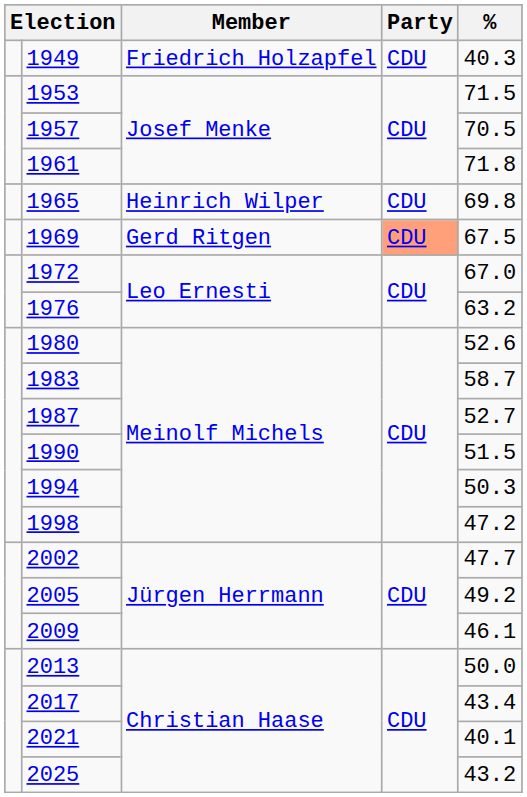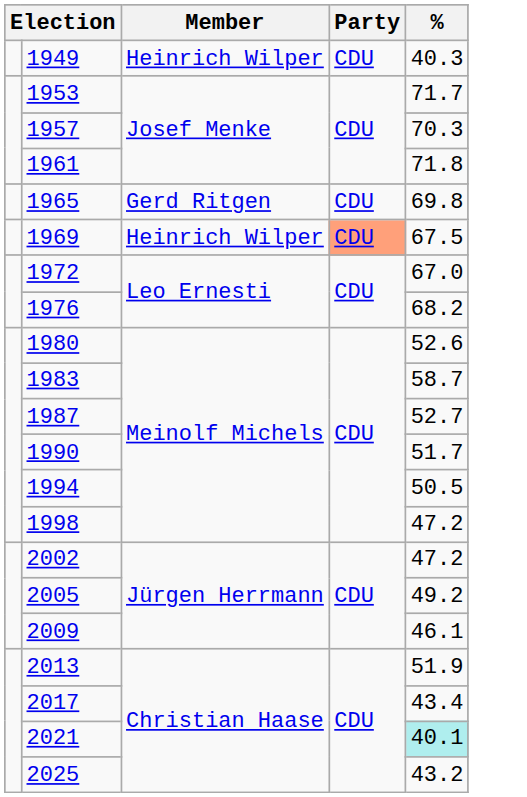 <table class=wikitable>
 <tr>
 <th colspan=2>Election</th>
 <th>Member</th>
 <th>Party</th>
 <th>%</th>
 </tr>
 <tr>
 <td bgcolor=></td>
 <td><a href='#'>1949</a></td>
-<td><a href='#'>Friedrich Holzapfel</a></td>
+<td><a href='#'>Heinrich Wilper</a></td>
 <td><a href='#'>CDU</a></td>
 <td align=right>40.3</td>
 </tr>
 <tr>
 <td rowspan=3 bgcolor=></td>
 <td><a href='#'>1953</a></td>
 <td rowspan=3><a href='#'>Josef Menke</a></td>
 <td rowspan=3><a href='#'>CDU</a></td>
-<td align=right>71.5</td>
+<td align=right>71.7</td>
 </tr>
 <tr>
 <td><a href='#'>1957</a></td>
-<td align=right>70.5</td>
+<td align=right>70.3</td>
 </tr>
 <tr>
 <td><a href='#'>1961</a></td>
 <td align=right>71.8</td>
 </tr>
 <tr>
 <td bgcolor=></td>
 <td><a href='#'>1965</a></td>
-<td><a href='#'>Heinrich Wilper</a></td>
+<td><a href='#'>Gerd Ritgen</a></td>
 <td><a href='#'>CDU</a></td>
 <td align=right>69.8</td>
 </tr>
 <tr>
 <td bgcolor=></td>
 <td><a href='#'>1969</a></td>
-<td><a href='#'>Gerd Ritgen</a></td>
+<td><a href='#'>Heinrich Wilper</a></td>
 <td style="background: lightsalmon;"><a href='#'>CDU</a></td>
 <td align=right>67.5</td>
 </tr>
 <tr>
 <td rowspan=2 bgcolor=></td>
 <td><a href='#'>1972</a></td>
 <td rowspan=2><a href='#'>Leo Ernesti</a></td>
 <td rowspan=2><a href='#'>CDU</a></td>
 <td align=right>67.0</td>
 </tr>
 <tr>
 <td><a href='#'>1976</a></td>
-<td align=right>63.2</td>
+<td align=right>68.2</td>
 </tr>
 <tr>
 <td rowspan=6 bgcolor=></td>
 <td><a href='#'>1980</a></td>
 <td rowspan=6><a href='#'>Meinolf Michels</a></td>
 <td rowspan=6><a href='#'>CDU</a></td>
 <td align=right>52.6</td>
 </tr>
 <tr>
 <td><a href='#'>1983</a></td>
 <td align=right>58.7</td>
 </tr>
 <tr>
 <td><a href='#'>1987</a></td>
 <td align=right>52.7</td>
 </tr>
 <tr>
 <td><a href='#'>1990</a></td>
-<td align=right>51.5</td>
+<td align=right>51.7</td>
 </tr>
 <tr>
 <td><a href='#'>1994</a></td>
-<td align=right>50.3</td>
+<td align=right>50.5</td>
 </tr>
 <tr>
 <td><a href='#'>1998</a></td>
 <td align=right>47.2</td>
 </tr>
 <tr>
 <td rowspan=3 bgcolor=></td>
 <td><a href='#'>2002</a></td>
 <td rowspan=3><a href='#'>Jürgen Herrmann</a></td>
 <td rowspan=3><a href='#'>CDU</a></td>
-<td align=right>47.7</td>
+<td align=right>47.2</td>
 </tr>
 <tr>
 <td><a href='#'>2005</a></td>
 <td align=right>49.2</td>
 </tr>
 <tr>
 <td><a href='#'>2009</a></td>
 <td align=right>46.1</td>
 </tr>
 <tr>
 <td rowspan=4 bgcolor=></td>
 <td><a href='#'>2013</a></td>
 <td rowspan=4><a href='#'>Christian Haase</a></td>
 <td rowspan=4><a href='#'>CDU</a></td>
-<td align=right>50.0</td>
+<td align=right>51.9</td>
 </tr>
 <tr>
 <td><a href='#'>2017</a></td>
 <td align=right>43.4</td>
 </tr>
 <tr>
 <td><a href='#'>2021</a></td>
-<td align=right>40.1</td>
+<td align=right style="background: paleturquoise;">40.1</td>
 </tr>
 <tr>
 <td><a href='#'>2025</a></td>
 <td align=right>43.2</td>
 </tr>
 </table>
